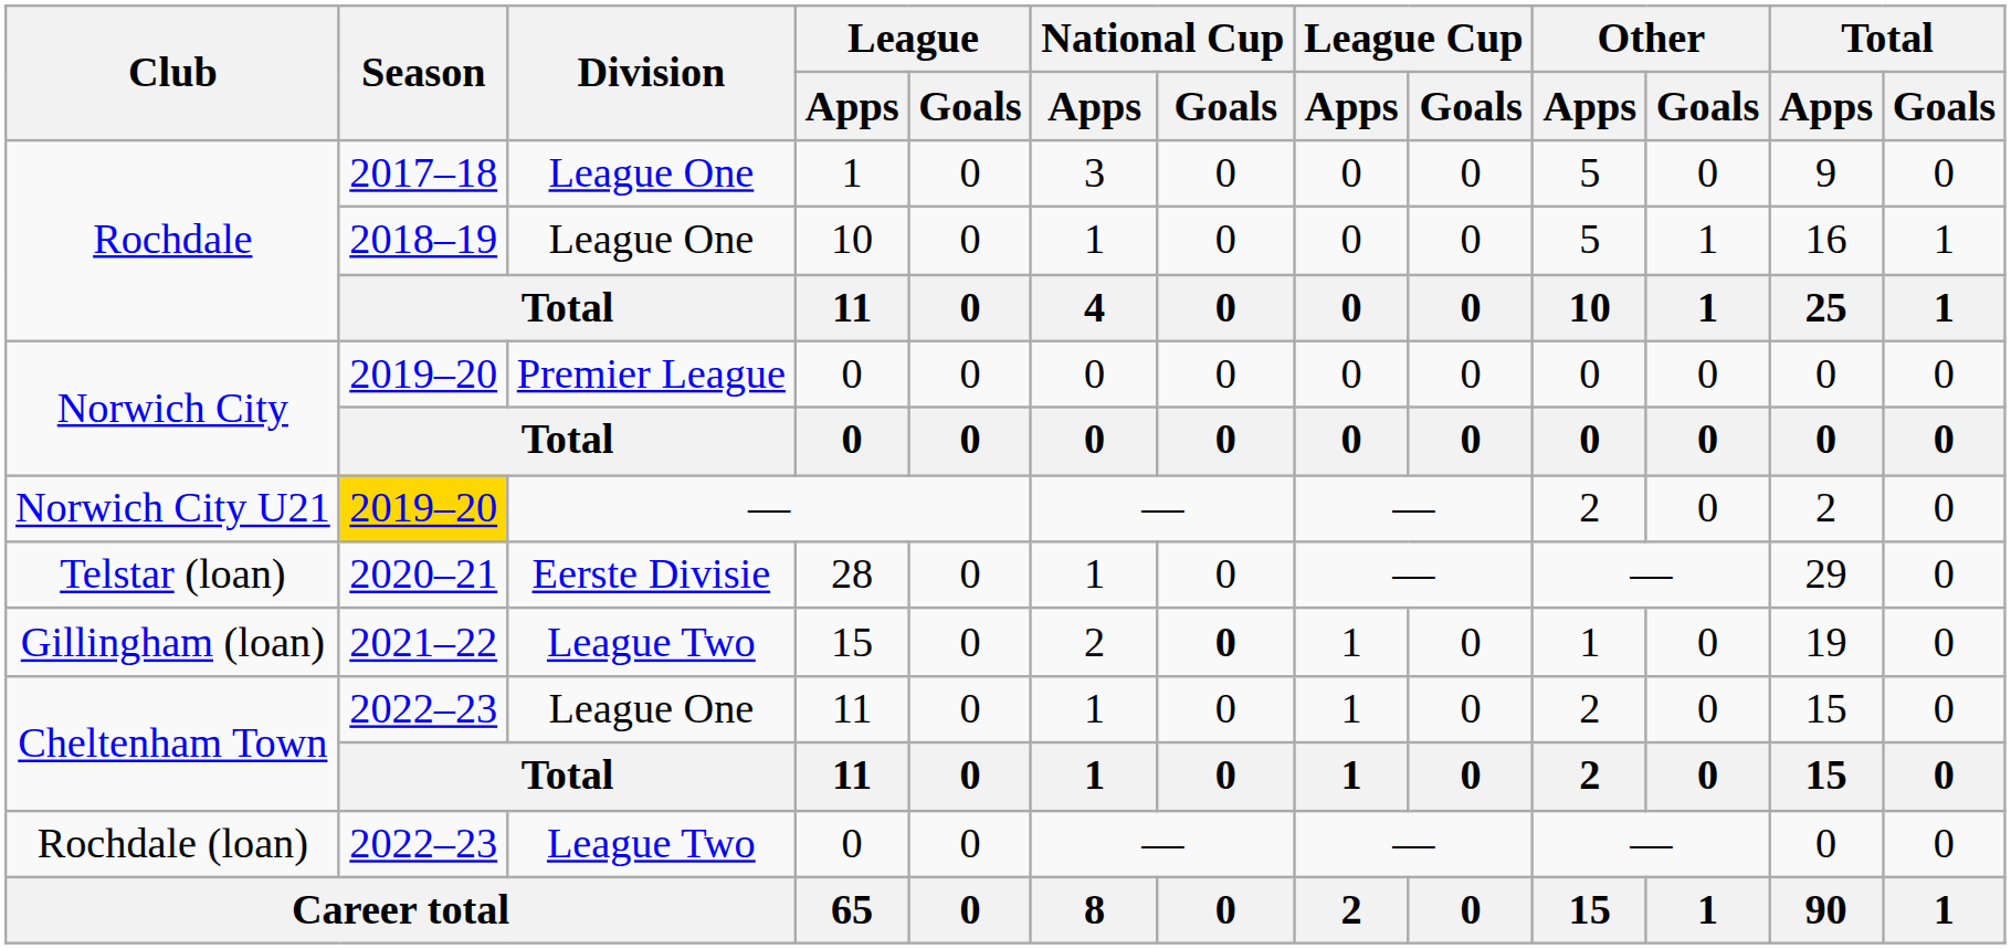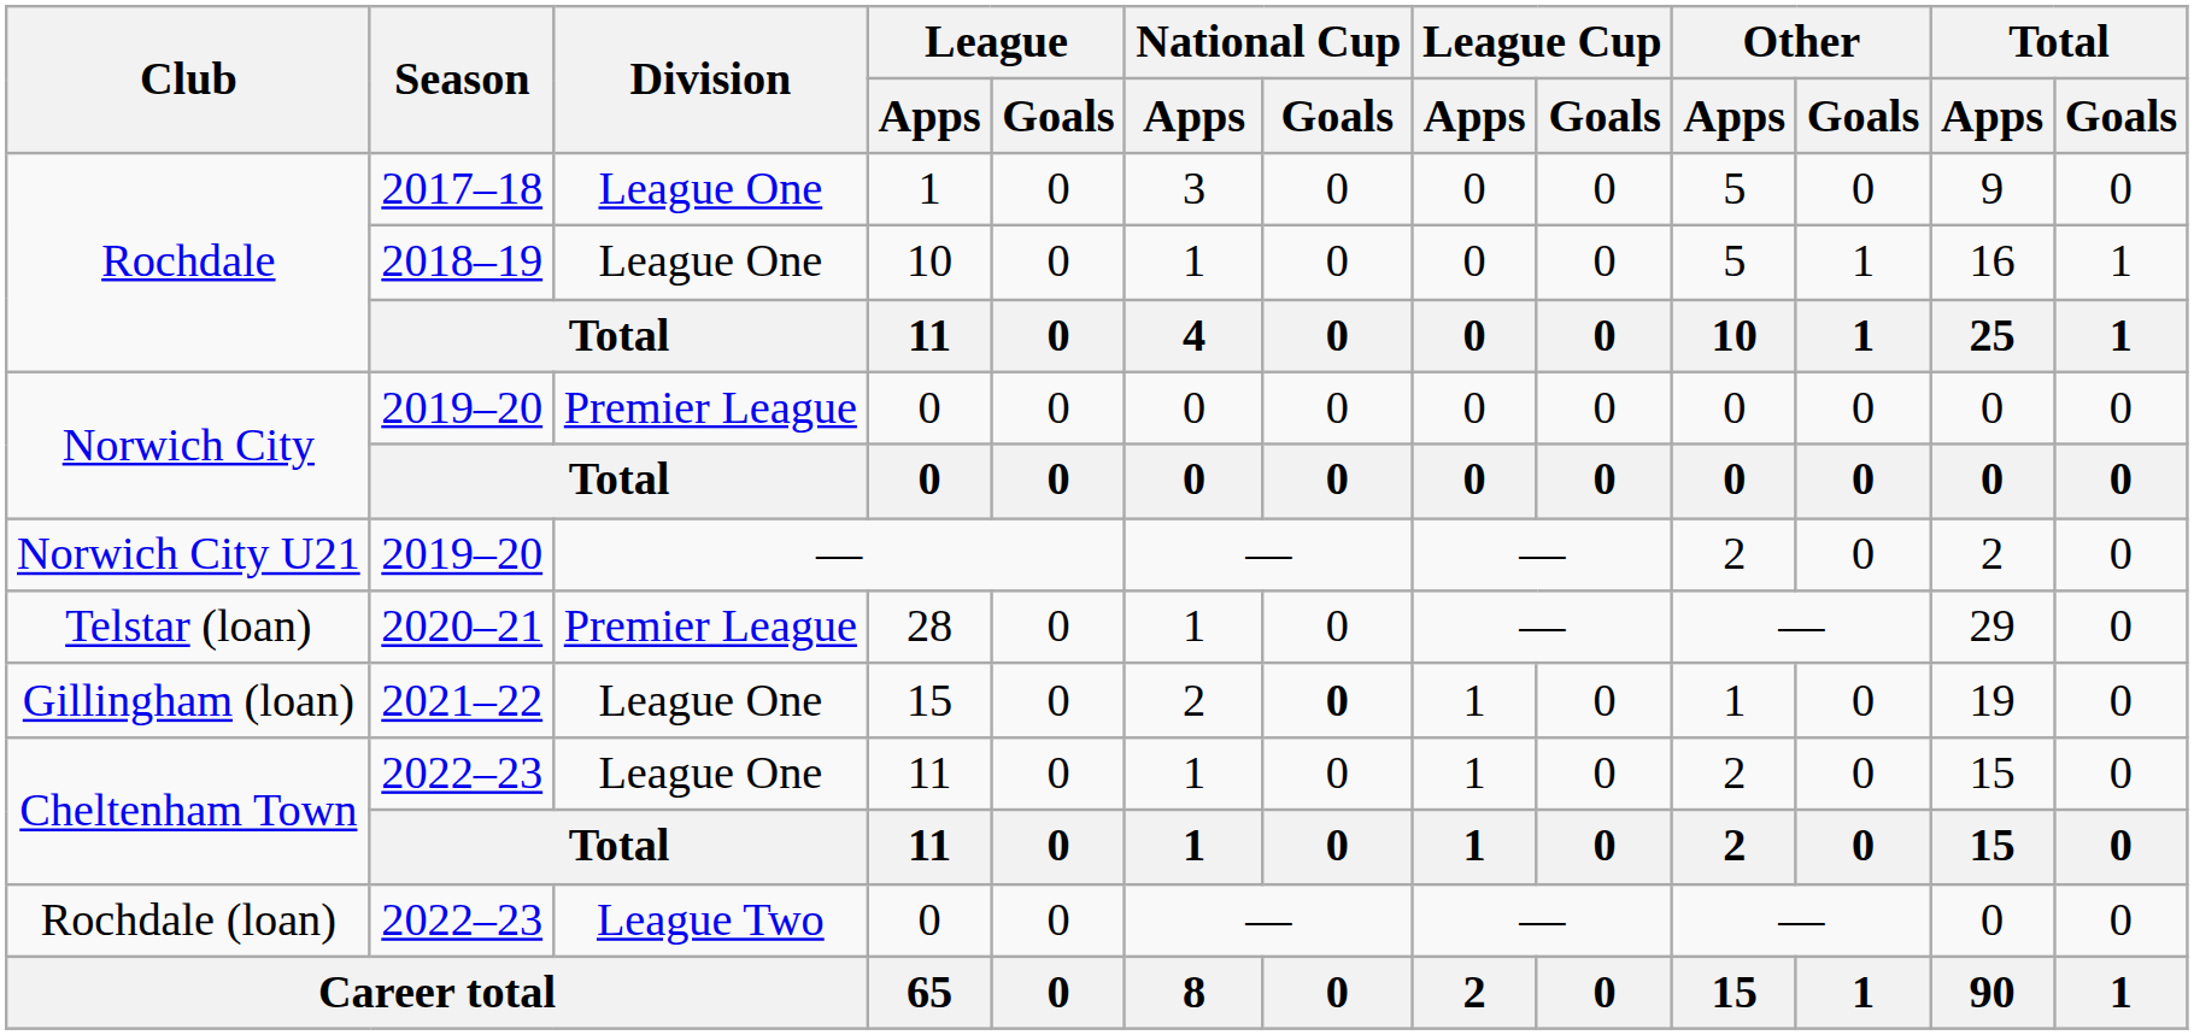 <table class="wikitable" style="text-align:center">
 <tr>
 <th rowspan="2">Club</th>
 <th rowspan="2">Season</th>
 <th rowspan="2">Division</th>
 <th colspan="2">League</th>
 <th colspan="2">National Cup</th>
 <th colspan="2">League Cup</th>
 <th colspan="2">Other</th>
 <th colspan="2">Total</th>
 </tr>
 <tr>
 <th>Apps</th>
 <th>Goals</th>
 <th>Apps</th>
 <th>Goals</th>
 <th>Apps</th>
 <th>Goals</th>
 <th>Apps</th>
 <th>Goals</th>
 <th>Apps</th>
 <th>Goals</th>
 </tr>
 <tr>
 <td rowspan=3><a href='#'>Rochdale</a></td>
 <td><a href='#'>2017–18</a></td>
 <td><a href='#'>League One</a></td>
 <td>1</td>
 <td>0</td>
 <td>3</td>
 <td>0</td>
 <td>0</td>
 <td>0</td>
 <td>5</td>
 <td>0</td>
 <td>9</td>
 <td>0</td>
 </tr>
 <tr>
 <td><a href='#'>2018–19</a></td>
 <td>League One</td>
 <td>10</td>
 <td>0</td>
 <td>1</td>
 <td>0</td>
 <td>0</td>
 <td>0</td>
 <td>5</td>
 <td>1</td>
 <td>16</td>
 <td>1</td>
 </tr>
 <tr>
 <th colspan="2">Total</th>
 <th>11</th>
 <th>0</th>
 <th>4</th>
 <th>0</th>
 <th>0</th>
 <th>0</th>
 <th>10</th>
 <th>1</th>
 <th>25</th>
 <th>1</th>
 </tr>
 <tr>
 <td rowspan=2><a href='#'>Norwich City</a></td>
 <td><a href='#'>2019–20</a></td>
 <td><a href='#'>Premier League</a></td>
 <td>0</td>
 <td>0</td>
 <td>0</td>
 <td>0</td>
 <td>0</td>
 <td>0</td>
 <td>0</td>
 <td>0</td>
 <td>0</td>
 <td>0</td>
 </tr>
 <tr>
 <th colspan="2">Total</th>
 <th>0</th>
 <th>0</th>
 <th>0</th>
 <th>0</th>
 <th>0</th>
 <th>0</th>
 <th>0</th>
 <th>0</th>
 <th>0</th>
 <th>0</th>
 </tr>
 <tr>
 <td><a href='#'>Norwich City U21</a></td>
-<td style="background: gold;"><a href='#'>2019–20</a></td>
+<td><a href='#'>2019–20</a></td>
 <td colspan="3">—</td>
 <td colspan="2">—</td>
 <td colspan="2">—</td>
 <td>2</td>
 <td>0</td>
 <td>2</td>
 <td>0</td>
 </tr>
 <tr>
 <td><a href='#'>Telstar</a> (loan)</td>
 <td><a href='#'>2020–21</a></td>
-<td><a href='#'>Eerste Divisie</a></td>
+<td><a href='#'>Premier League</a></td>
 <td>28</td>
 <td>0</td>
 <td>1</td>
 <td>0</td>
 <td colspan="2">—</td>
 <td colspan="2">—</td>
 <td>29</td>
 <td>0</td>
 </tr>
 <tr>
 <td><a href='#'>Gillingham</a> (loan)</td>
 <td><a href='#'>2021–22</a></td>
-<td><a href='#'>League Two</a></td>
+<td>League One</td>
 <td>15</td>
 <td>0</td>
 <td>2</td>
 <td><strong>0</strong></td>
 <td>1</td>
 <td>0</td>
 <td>1</td>
 <td>0</td>
 <td>19</td>
 <td>0</td>
 </tr>
 <tr>
 <td rowspan=2><a href='#'>Cheltenham Town</a></td>
 <td><a href='#'>2022–23</a></td>
 <td>League One</td>
 <td>11</td>
 <td>0</td>
 <td>1</td>
 <td>0</td>
 <td>1</td>
 <td>0</td>
 <td>2</td>
 <td>0</td>
 <td>15</td>
 <td>0</td>
 </tr>
 <tr>
 <th colspan="2">Total</th>
 <th>11</th>
 <th>0</th>
 <th>1</th>
 <th>0</th>
 <th>1</th>
 <th>0</th>
 <th>2</th>
 <th>0</th>
 <th>15</th>
 <th>0</th>
 </tr>
 <tr>
 <td>Rochdale (loan)</td>
 <td><a href='#'>2022–23</a></td>
 <td><a href='#'>League Two</a></td>
 <td>0</td>
 <td>0</td>
 <td colspan="2">—</td>
 <td colspan="2">—</td>
 <td colspan="2">—</td>
 <td>0</td>
 <td>0</td>
 </tr>
 <tr>
 <th colspan="3">Career total</th>
 <th>65</th>
 <th>0</th>
 <th>8</th>
 <th>0</th>
 <th>2</th>
 <th>0</th>
 <th>15</th>
 <th>1</th>
 <th>90</th>
 <th>1</th>
 </tr>
 </table>
